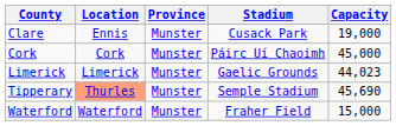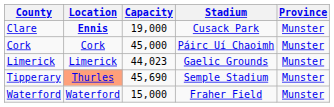 <table class="wikitable sortable" style="text-align:center">
 <tr>
 <th><a href='#'>County</a></th>
 <th><a href='#'>Location</a></th>
+<th><a href='#'>Capacity</a></th>
+<th><a href='#'>Stadium</a></th>
 <th><a href='#'>Province</a></th>
-<th><a href='#'>Stadium</a></th>
-<th><a href='#'>Capacity</a></th>
 </tr>
 <tr>
 <td style="text-align:left"> <a href='#'>Clare</a></td>
-<td><a href='#'>Ennis</a></td>
+<td><strong><a href='#'>Ennis</a></strong></td>
+<td>19,000</td>
+<td><a href='#'>Cusack Park</a></td>
 <td><a href='#'>Munster</a></td>
-<td><a href='#'>Cusack Park</a></td>
-<td>19,000</td>
 </tr>
 <tr>
 <td style="text-align:left"> <a href='#'>Cork</a></td>
 <td><a href='#'>Cork</a></td>
+<td>45,000</td>
+<td><a href='#'>Páirc Uí Chaoimh</a></td>
 <td><a href='#'>Munster</a></td>
-<td><a href='#'>Páirc Uí Chaoimh</a></td>
-<td>45,000</td>
 </tr>
 <tr>
 <td style="text-align:left"> <a href='#'>Limerick</a></td>
 <td><a href='#'>Limerick</a></td>
+<td>44,023</td>
+<td><a href='#'>Gaelic Grounds</a></td>
 <td><a href='#'>Munster</a></td>
-<td><a href='#'>Gaelic Grounds</a></td>
-<td>44,023</td>
 </tr>
 <tr>
 <td style="text-align:left"> <a href='#'>Tipperary</a></td>
 <td style="background: lightsalmon;"><a href='#'>Thurles</a></td>
+<td>45,690</td>
+<td><a href='#'>Semple Stadium</a></td>
 <td><a href='#'>Munster</a></td>
-<td><a href='#'>Semple Stadium</a></td>
-<td>45,690</td>
 </tr>
 <tr>
 <td style="text-align:left"> <a href='#'>Waterford</a></td>
 <td><a href='#'>Waterford</a></td>
+<td>15,000</td>
+<td><a href='#'>Fraher Field</a></td>
 <td><a href='#'>Munster</a></td>
-<td><a href='#'>Fraher Field</a></td>
-<td>15,000</td>
 </tr>
 </table>
